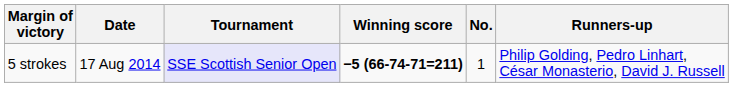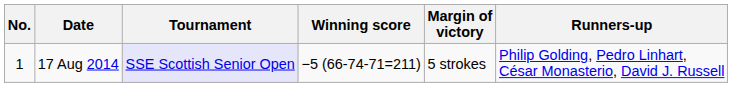 <table class="wikitable" style="font-size:95%;">
 <tr>
-<th>Margin of<br>victory</th>
+<th>No.</th>
 <th>Date</th>
 <th>Tournament</th>
 <th>Winning score</th>
-<th>No.</th>
+<th>Margin of<br>victory</th>
 <th>Runners-up</th>
 </tr>
 <tr>
-<td>5 strokes</td>
+<td align=center>1</td>
 <td>17 Aug <a href='#'>2014</a></td>
 <td style="background: lavender;"><a href='#'>SSE Scottish Senior Open</a></td>
-<td><strong>−5 (66-74-71=211)</strong></td>
-<td align=center>1</td>
+<td>−5 (66-74-71=211)</td>
+<td>5 strokes</td>
 <td> <a href='#'>Philip Golding</a>,  <a href='#'>Pedro Linhart</a>,<br> <a href='#'>César Monasterio</a>,  <a href='#'>David J. Russell</a></td>
 </tr>
 </table>
